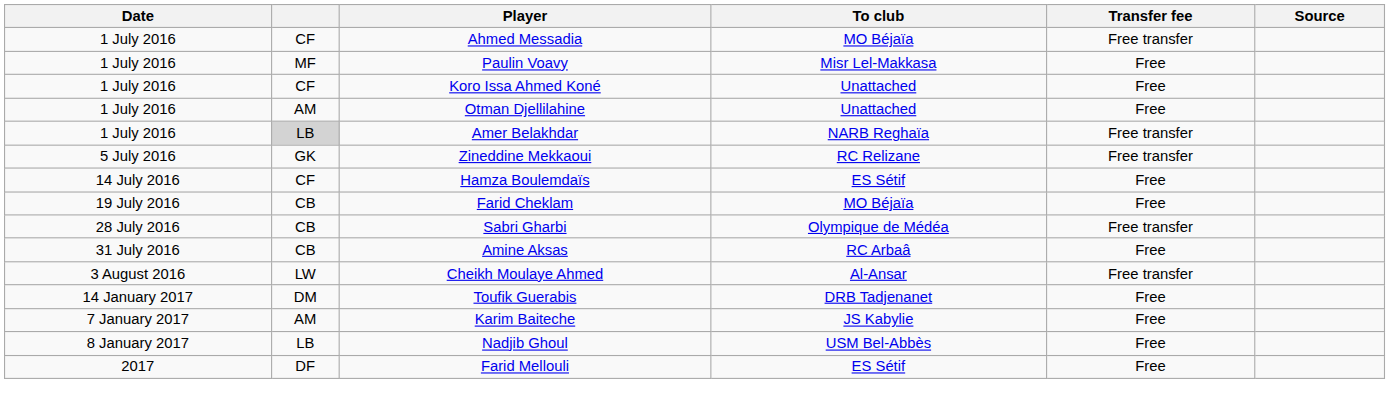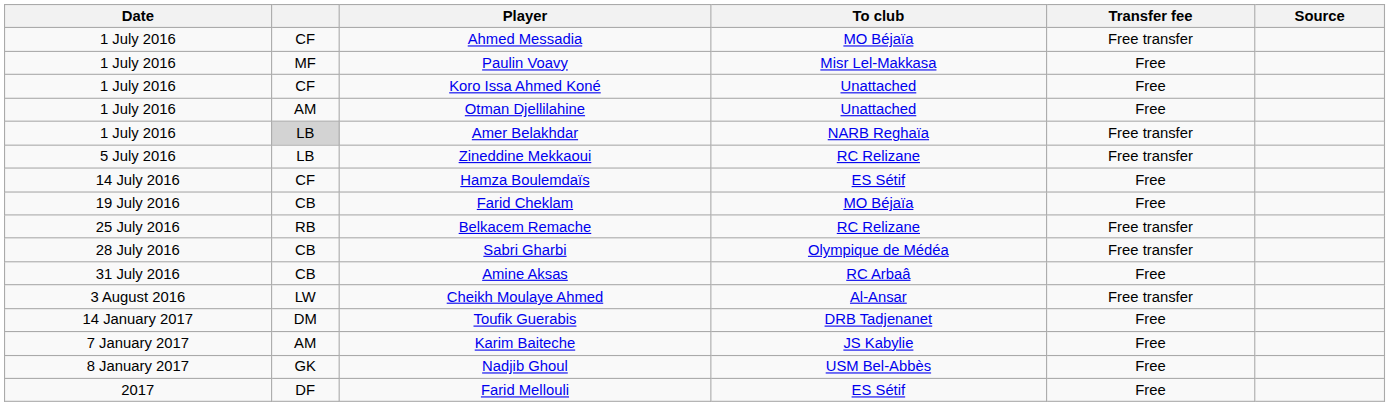 <table class="wikitable sortable" style="width:80%; text-align:center; font-size:85%; text-align:centre;">
 <tr>
 <th>Date</th>
 <th></th>
 <th>Player</th>
 <th>To club</th>
 <th>Transfer fee</th>
 <th>Source</th>
 </tr>
 <tr>
 <td>1 July 2016</td>
 <td>CF</td>
 <td> <a href='#'>Ahmed Messadia</a></td>
 <td><a href='#'>MO Béjaïa</a></td>
 <td>Free transfer</td>
 <td></td>
 </tr>
 <tr>
 <td>1 July 2016</td>
 <td>MF</td>
 <td> <a href='#'>Paulin Voavy</a></td>
 <td> <a href='#'>Misr Lel-Makkasa</a></td>
 <td>Free</td>
 <td></td>
 </tr>
 <tr>
 <td>1 July 2016</td>
 <td>CF</td>
 <td> <a href='#'>Koro Issa Ahmed Koné</a></td>
 <td><a href='#'>Unattached</a></td>
 <td>Free</td>
 <td></td>
 </tr>
 <tr>
 <td>1 July 2016</td>
 <td>AM</td>
 <td> <a href='#'>Otman Djellilahine</a></td>
 <td><a href='#'>Unattached</a></td>
 <td>Free</td>
 <td></td>
 </tr>
 <tr>
 <td>1 July 2016</td>
 <td style="background: lightgrey;">LB</td>
 <td> <a href='#'>Amer Belakhdar</a></td>
 <td><a href='#'>NARB Reghaïa</a></td>
 <td>Free transfer</td>
 <td></td>
 </tr>
 <tr>
 <td>5 July 2016</td>
-<td>GK</td>
+<td>LB</td>
 <td> <a href='#'>Zineddine Mekkaoui</a></td>
 <td><a href='#'>RC Relizane</a></td>
 <td>Free transfer</td>
 <td></td>
 </tr>
 <tr>
 <td>14 July 2016</td>
 <td>CF</td>
 <td> <a href='#'>Hamza Boulemdaïs</a></td>
 <td><a href='#'>ES Sétif</a></td>
 <td>Free</td>
 <td></td>
 </tr>
 <tr>
 <td>19 July 2016</td>
 <td>CB</td>
 <td> <a href='#'>Farid Cheklam</a></td>
 <td><a href='#'>MO Béjaïa</a></td>
 <td>Free</td>
+<td></td>
+</tr>
+<tr>
+<td>25 July 2016</td>
+<td>RB</td>
+<td> <a href='#'>Belkacem Remache</a></td>
+<td><a href='#'>RC Relizane</a></td>
+<td>Free transfer</td>
 <td></td>
 </tr>
 <tr>
 <td>28 July 2016</td>
 <td>CB</td>
 <td> <a href='#'>Sabri Gharbi</a></td>
 <td><a href='#'>Olympique de Médéa</a></td>
 <td>Free transfer</td>
 <td></td>
 </tr>
 <tr>
 <td>31 July 2016</td>
 <td>CB</td>
 <td> <a href='#'>Amine Aksas</a></td>
 <td><a href='#'>RC Arbaâ</a></td>
 <td>Free</td>
 <td></td>
 </tr>
 <tr>
 <td>3 August 2016</td>
 <td>LW</td>
 <td> <a href='#'>Cheikh Moulaye Ahmed</a></td>
 <td> <a href='#'>Al-Ansar</a></td>
 <td>Free transfer</td>
 <td></td>
 </tr>
 <tr>
 <td>14 January 2017</td>
 <td>DM</td>
 <td> <a href='#'>Toufik Guerabis</a></td>
 <td><a href='#'>DRB Tadjenanet</a></td>
 <td>Free</td>
 <td></td>
 </tr>
 <tr>
 <td>7 January 2017</td>
 <td>AM</td>
 <td> <a href='#'>Karim Baiteche</a></td>
 <td><a href='#'>JS Kabylie</a></td>
 <td>Free</td>
 <td></td>
 </tr>
 <tr>
 <td>8 January 2017</td>
-<td>LB</td>
+<td>GK</td>
 <td> <a href='#'>Nadjib Ghoul</a></td>
 <td><a href='#'>USM Bel-Abbès</a></td>
 <td>Free</td>
 <td></td>
 </tr>
 <tr>
 <td>2017</td>
 <td>DF</td>
 <td> <a href='#'>Farid Mellouli</a></td>
 <td><a href='#'>ES Sétif</a></td>
 <td>Free</td>
 <td></td>
 </tr>
 </table>
